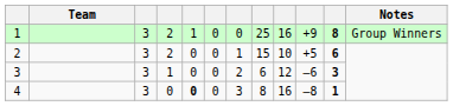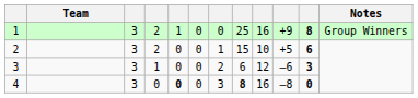 <table class="wikitable" style="text-align: center; font-size: 97%;">
 <tr>
 <th width="20"></th>
 <th width="110">Team</th>
 <th width="18"></th>
 <th width="22"></th>
 <th width="18"></th>
 <th width="18"></th>
 <th width="22"></th>
 <th width="18"></th>
 <th width="18"></th>
 <th width="25"></th>
 <th width="18"></th>
 <th width="105">Notes</th>
 </tr>
 <tr style="background-color: #ccffcc;">
 <td>1</td>
 <td align=left></td>
 <td>3</td>
 <td>2</td>
 <td>1</td>
 <td>0</td>
 <td>0</td>
 <td>25</td>
 <td>16</td>
 <td>+9</td>
 <td><strong>8</strong></td>
 <td>Group Winners</td>
 </tr>
 <tr>
 <td>2</td>
 <td align=left></td>
 <td>3</td>
 <td>2</td>
 <td>0</td>
 <td>0</td>
 <td>1</td>
 <td>15</td>
 <td>10</td>
 <td>+5</td>
 <td><strong>6</strong></td>
 <td rowspan="3"></td>
 </tr>
 <tr>
 <td>3</td>
 <td align=left></td>
 <td>3</td>
 <td>1</td>
 <td>0</td>
 <td>0</td>
 <td>2</td>
 <td>6</td>
 <td>12</td>
 <td>–6</td>
 <td><strong>3</strong></td>
 </tr>
 <tr>
 <td>4</td>
 <td align=left></td>
 <td>3</td>
 <td>0</td>
 <td><strong>0</strong></td>
 <td>0</td>
 <td>3</td>
-<td>8</td>
+<td><strong>8</strong></td>
 <td>16</td>
 <td>–8</td>
-<td><strong>1</strong></td>
+<td><strong>0</strong></td>
 </tr>
 </table>
